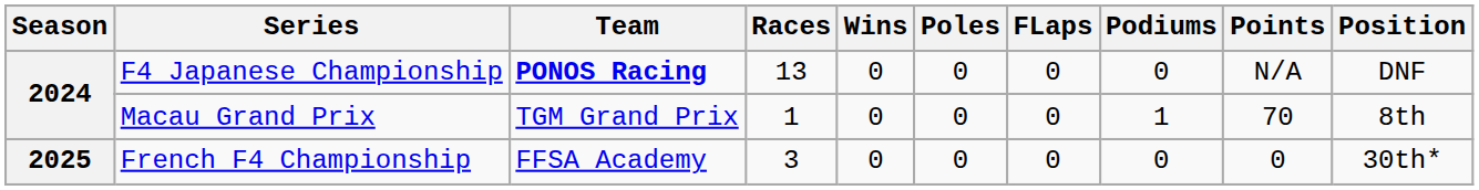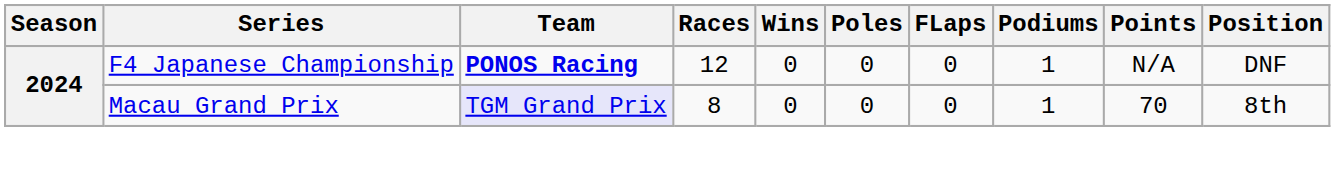 <table class="wikitable" style="font-size: 90%; text-align:center">
 <tr>
 <th>Season</th>
 <th>Series</th>
 <th>Team</th>
 <th>Races</th>
 <th>Wins</th>
 <th>Poles</th>
 <th>FLaps</th>
 <th>Podiums</th>
 <th>Points</th>
 <th>Position</th>
 </tr>
 <tr>
 <th rowspan="2">2024</th>
 <td align=left nowrap><a href='#'>F4 Japanese Championship</a></td>
 <td align=left><strong><a href='#'>PONOS Racing</a></strong></td>
-<td>13</td>
+<td>12</td>
 <td>0</td>
 <td>0</td>
 <td>0</td>
-<td>0</td>
+<td>1</td>
 <td>N/A</td>
 <td>DNF</td>
 </tr>
 <tr>
 <td align=left><a href='#'>Macau Grand Prix</a></td>
-<td align=left nowrap><a href='#'>TGM Grand Prix</a></td>
-<td>1</td>
+<td align=left nowrap style="background: lavender;"><a href='#'>TGM Grand Prix</a></td>
+<td>8</td>
 <td>0</td>
 <td>0</td>
 <td>0</td>
 <td>1</td>
 <td>70</td>
 <td>8th</td>
 </tr>
-<tr>
-<th>2025</th>
-<td align=left><a href='#'>French F4 Championship</a></td>
-<td align=left><a href='#'>FFSA Academy</a></td>
-<td>3</td>
-<td>0</td>
-<td>0</td>
-<td>0</td>
-<td>0</td>
-<td>0</td>
-<td>30th*</td>
-</tr>
 </table>
